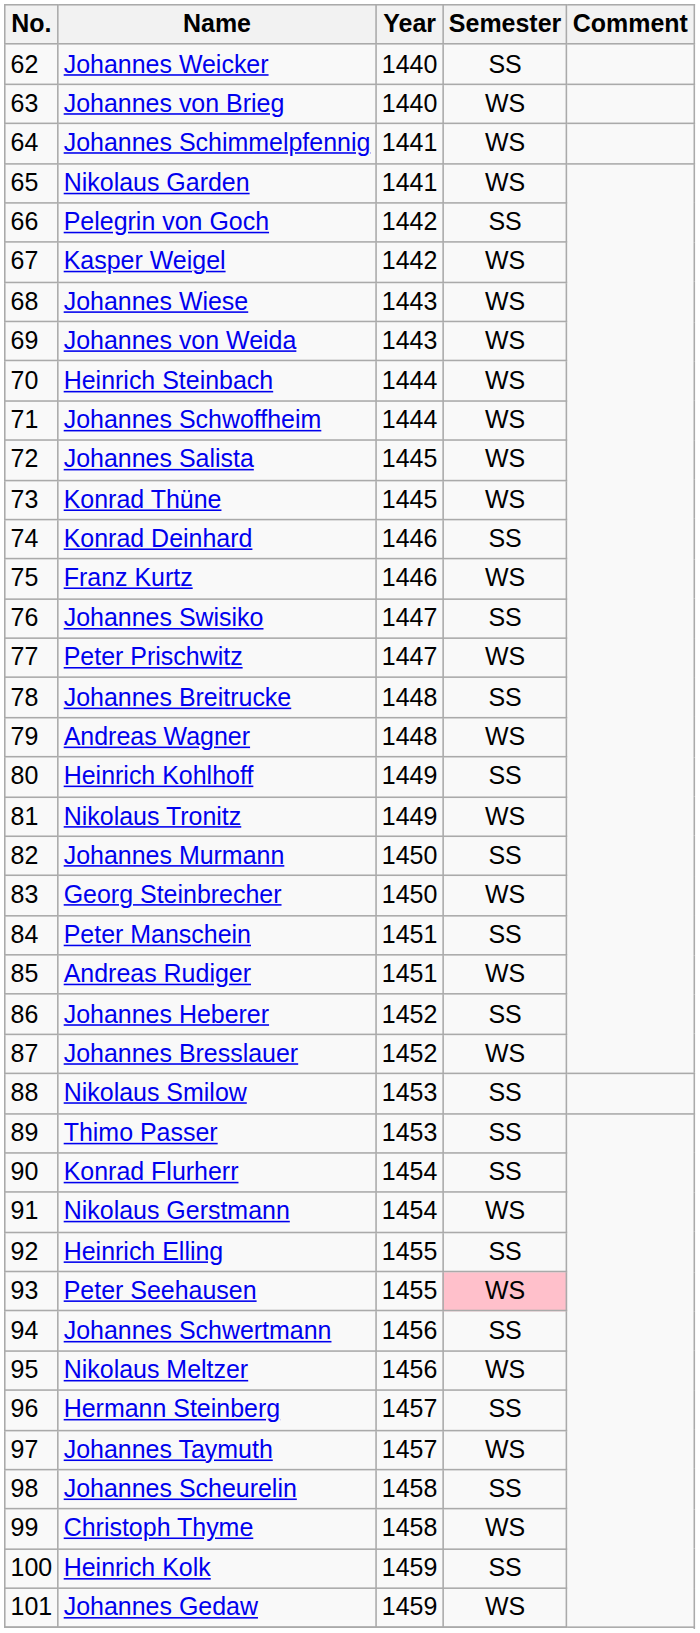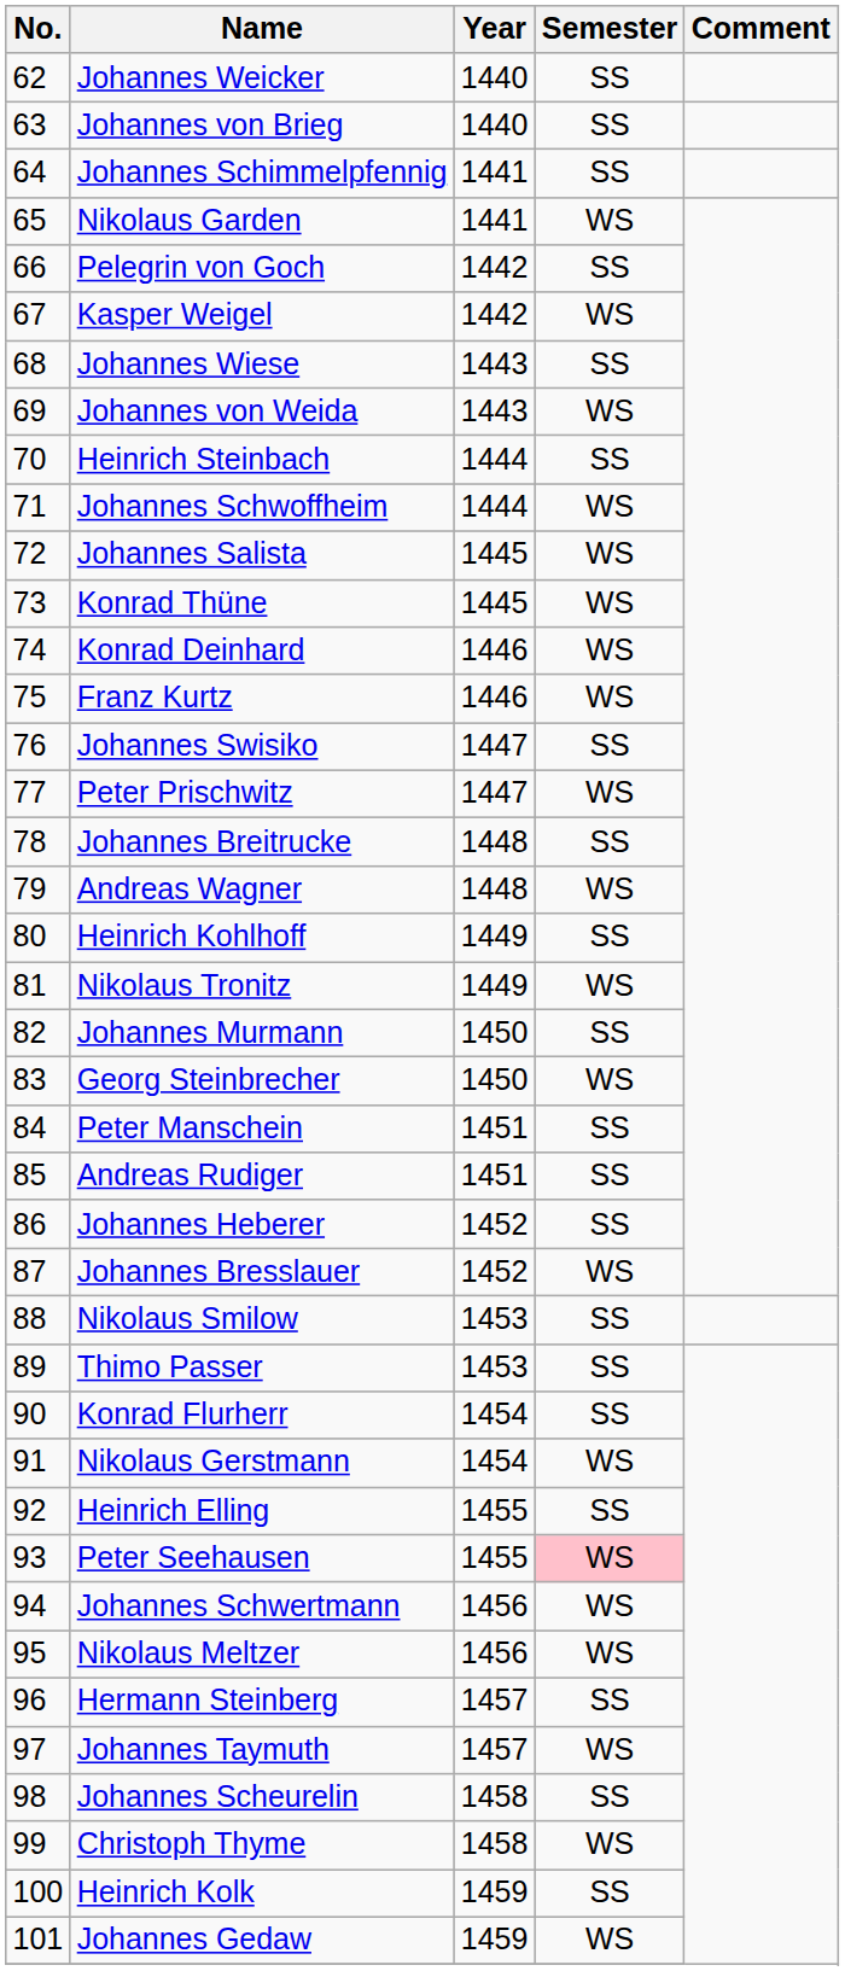 <table class="wikitable">
 <tr>
 <th bgcolor="silver">No.</th>
 <th bgcolor="silver">Name</th>
 <th bgcolor="silver">Year</th>
 <th bgcolor="silver">Semester</th>
 <th bgcolor="silver">Comment</th>
 </tr>
 <tr>
 <td>62</td>
 <td><a href='#'>Johannes Weicker</a></td>
 <td>1440</td>
 <td align="center">SS</td>
 <td></td>
 </tr>
 <tr>
 <td>63</td>
 <td><a href='#'>Johannes von Brieg</a></td>
 <td>1440</td>
-<td align="center">WS</td>
+<td align="center">SS</td>
 <td></td>
 </tr>
 <tr>
 <td>64</td>
 <td><a href='#'>Johannes Schimmelpfennig</a></td>
 <td>1441</td>
-<td align="center">WS</td>
+<td align="center">SS</td>
 <td></td>
 </tr>
 <tr>
 <td>65</td>
 <td><a href='#'>Nikolaus Garden</a></td>
 <td>1441</td>
 <td align="center">WS</td>
 </tr>
 <tr>
 <td>66</td>
 <td><a href='#'>Pelegrin von Goch</a></td>
 <td>1442</td>
 <td align="center">SS</td>
 </tr>
 <tr>
 <td>67</td>
 <td><a href='#'>Kasper Weigel</a></td>
 <td>1442</td>
 <td align="center">WS</td>
 </tr>
 <tr>
 <td>68</td>
 <td><a href='#'>Johannes Wiese</a></td>
 <td>1443</td>
-<td align="center">WS</td>
+<td align="center">SS</td>
 </tr>
 <tr>
 <td>69</td>
 <td><a href='#'>Johannes von Weida</a></td>
 <td>1443</td>
 <td align="center">WS</td>
 </tr>
 <tr>
 <td>70</td>
 <td><a href='#'>Heinrich Steinbach</a></td>
 <td>1444</td>
-<td align="center">WS</td>
+<td align="center">SS</td>
 </tr>
 <tr>
 <td>71</td>
 <td><a href='#'>Johannes Schwoffheim</a></td>
 <td>1444</td>
 <td align="center">WS</td>
 </tr>
 <tr>
 <td>72</td>
 <td><a href='#'>Johannes Salista</a></td>
 <td>1445</td>
 <td align="center">WS</td>
 </tr>
 <tr>
 <td>73</td>
 <td><a href='#'>Konrad Thüne</a></td>
 <td>1445</td>
 <td align="center">WS</td>
 </tr>
 <tr>
 <td>74</td>
 <td><a href='#'>Konrad Deinhard</a></td>
 <td>1446</td>
-<td align="center">SS</td>
+<td align="center">WS</td>
 </tr>
 <tr>
 <td>75</td>
 <td><a href='#'>Franz Kurtz</a></td>
 <td>1446</td>
 <td align="center">WS</td>
 </tr>
 <tr>
 <td>76</td>
 <td><a href='#'>Johannes Swisiko</a></td>
 <td>1447</td>
 <td align="center">SS</td>
 </tr>
 <tr>
 <td>77</td>
 <td><a href='#'>Peter Prischwitz</a></td>
 <td>1447</td>
 <td align="center">WS</td>
 </tr>
 <tr>
 <td>78</td>
 <td><a href='#'>Johannes Breitrucke</a></td>
 <td>1448</td>
 <td align="center">SS</td>
 </tr>
 <tr>
 <td>79</td>
 <td><a href='#'>Andreas Wagner</a></td>
 <td>1448</td>
 <td align="center">WS</td>
 </tr>
 <tr>
 <td>80</td>
 <td><a href='#'>Heinrich Kohlhoff</a></td>
 <td>1449</td>
 <td align="center">SS</td>
 </tr>
 <tr>
 <td>81</td>
 <td><a href='#'>Nikolaus Tronitz</a></td>
 <td>1449</td>
 <td align="center">WS</td>
 </tr>
 <tr>
 <td>82</td>
 <td><a href='#'>Johannes Murmann</a></td>
 <td>1450</td>
 <td align="center">SS</td>
 </tr>
 <tr>
 <td>83</td>
 <td><a href='#'>Georg Steinbrecher</a></td>
 <td>1450</td>
 <td align="center">WS</td>
 </tr>
 <tr>
 <td>84</td>
 <td><a href='#'>Peter Manschein</a></td>
 <td>1451</td>
 <td align="center">SS</td>
 </tr>
 <tr>
 <td>85</td>
 <td><a href='#'>Andreas Rudiger</a></td>
 <td>1451</td>
-<td align="center">WS</td>
+<td align="center">SS</td>
 </tr>
 <tr>
 <td>86</td>
 <td><a href='#'>Johannes Heberer</a></td>
 <td>1452</td>
 <td align="center">SS</td>
 </tr>
 <tr>
 <td>87</td>
 <td><a href='#'>Johannes Bresslauer</a></td>
 <td>1452</td>
 <td align="center">WS</td>
 </tr>
 <tr>
 <td>88</td>
 <td><a href='#'>Nikolaus Smilow</a></td>
 <td>1453</td>
 <td align="center">SS</td>
 <td></td>
 </tr>
 <tr>
 <td>89</td>
 <td><a href='#'>Thimo Passer</a></td>
 <td>1453</td>
 <td align="center">SS</td>
 </tr>
 <tr>
 <td>90</td>
 <td><a href='#'>Konrad Flurherr</a></td>
 <td>1454</td>
 <td align="center">SS</td>
 </tr>
 <tr>
 <td>91</td>
 <td><a href='#'>Nikolaus Gerstmann</a></td>
 <td>1454</td>
 <td align="center">WS</td>
 </tr>
 <tr>
 <td>92</td>
 <td><a href='#'>Heinrich Elling</a></td>
 <td>1455</td>
 <td align="center">SS</td>
 </tr>
 <tr>
 <td>93</td>
 <td><a href='#'>Peter Seehausen</a></td>
 <td>1455</td>
 <td align="center" style="background: pink;">WS</td>
 </tr>
 <tr>
 <td>94</td>
 <td><a href='#'>Johannes Schwertmann</a></td>
 <td>1456</td>
-<td align="center">SS</td>
+<td align="center">WS</td>
 </tr>
 <tr>
 <td>95</td>
 <td><a href='#'>Nikolaus Meltzer</a></td>
 <td>1456</td>
 <td align="center">WS</td>
 </tr>
 <tr>
 <td>96</td>
 <td><a href='#'>Hermann Steinberg</a></td>
 <td>1457</td>
 <td align="center">SS</td>
 </tr>
 <tr>
 <td>97</td>
 <td><a href='#'>Johannes Taymuth</a></td>
 <td>1457</td>
 <td align="center">WS</td>
 </tr>
 <tr>
 <td>98</td>
 <td><a href='#'>Johannes Scheurelin</a></td>
 <td>1458</td>
 <td align="center">SS</td>
 </tr>
 <tr>
 <td>99</td>
 <td><a href='#'>Christoph Thyme</a></td>
 <td>1458</td>
 <td align="center">WS</td>
 </tr>
 <tr>
 <td>100</td>
 <td><a href='#'>Heinrich Kolk</a></td>
 <td>1459</td>
 <td align="center">SS</td>
 </tr>
 <tr>
 <td>101</td>
 <td><a href='#'>Johannes Gedaw</a></td>
 <td>1459</td>
 <td align="center">WS</td>
 </tr>
 <tr>
 </tr>
 </table>
